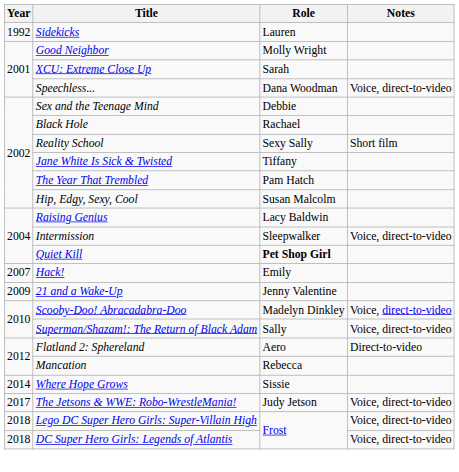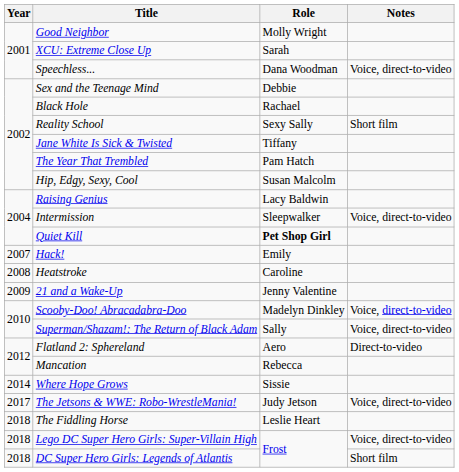 <table class="wikitable sortable">
 <tr>
 <th scope="col">Year</th>
 <th scope="col">Title</th>
 <th scope="col">Role</th>
 <th scope="col" class="unsortable">Notes<br></th>
-</tr>
-<tr>
-<td>1992</td>
-<td><em><a href='#'>Sidekicks</a></em></td>
-<td>Lauren</td>
-<td></td>
 </tr>
 <tr>
 <td rowspan="3">2001</td>
 <td><em><a href='#'>Good Neighbor</a></em></td>
 <td>Molly Wright</td>
 <td></td>
 </tr>
 <tr>
 <td><em><a href='#'>XCU: Extreme Close Up</a></em></td>
 <td>Sarah</td>
 <td></td>
 </tr>
 <tr>
 <td><em>Speechless...</em></td>
 <td>Dana Woodman</td>
 <td>Voice, direct-to-video</td>
 </tr>
 <tr>
 <td rowspan="6">2002</td>
 <td><em>Sex and the Teenage Mind</em></td>
 <td>Debbie</td>
 <td></td>
 </tr>
 <tr>
 <td><em>Black Hole</em></td>
 <td>Rachael</td>
 <td></td>
 </tr>
 <tr>
 <td><em>Reality School</em></td>
 <td>Sexy Sally</td>
 <td>Short film</td>
 </tr>
 <tr>
 <td><em><a href='#'>Jane White Is Sick & Twisted</a></em></td>
 <td>Tiffany</td>
 <td></td>
 </tr>
 <tr>
 <td><em><a href='#'>The Year That Trembled</a></em></td>
 <td>Pam Hatch</td>
 <td></td>
 </tr>
 <tr>
 <td><em>Hip, Edgy, Sexy, Cool</em></td>
 <td>Susan Malcolm</td>
 <td></td>
 </tr>
 <tr>
 <td rowspan="3">2004</td>
 <td><em><a href='#'>Raising Genius</a></em></td>
 <td>Lacy Baldwin</td>
 <td></td>
 </tr>
 <tr>
 <td><em>Intermission</em></td>
 <td>Sleepwalker</td>
 <td>Voice, direct-to-video</td>
 </tr>
 <tr>
 <td><em><a href='#'>Quiet Kill</a></em></td>
 <td><strong>Pet Shop Girl</strong></td>
 <td></td>
 </tr>
 <tr>
 <td>2007</td>
 <td><em><a href='#'>Hack!</a></em></td>
 <td>Emily</td>
 <td></td>
 </tr>
 <tr>
+<td>2008</td>
+<td><em>Heatstroke</em></td>
+<td>Caroline</td>
+<td></td>
+</tr>
+<tr>
 <td>2009</td>
 <td><em><a href='#'>21 and a Wake-Up</a></em></td>
 <td>Jenny Valentine</td>
 <td></td>
 </tr>
 <tr>
 <td rowspan="2">2010</td>
 <td><em><a href='#'>Scooby-Doo! Abracadabra-Doo</a></em></td>
 <td>Madelyn Dinkley</td>
 <td>Voice, <a href='#'>direct-to-video</a></td>
 </tr>
 <tr>
 <td><em><a href='#'>Superman/Shazam!: The Return of Black Adam</a></em></td>
 <td>Sally</td>
 <td>Voice, direct-to-video</td>
 </tr>
 <tr>
 <td rowspan="2">2012</td>
 <td><em>Flatland 2: Sphereland</em></td>
 <td>Aero</td>
 <td>Direct-to-video</td>
 </tr>
 <tr>
 <td><em>Mancation</em></td>
 <td>Rebecca</td>
 <td></td>
 </tr>
 <tr>
 <td>2014</td>
 <td><em><a href='#'>Where Hope Grows</a></em></td>
 <td>Sissie</td>
 <td></td>
 </tr>
 <tr>
 <td>2017</td>
 <td><em><a href='#'>The Jetsons & WWE: Robo-WrestleMania!</a></em></td>
 <td>Judy Jetson</td>
 <td>Voice, direct-to-video</td>
 </tr>
 <tr>
 <td>2018</td>
+<td><em>The Fiddling Horse</em></td>
+<td>Leslie Heart</td>
+<td></td>
+</tr>
+<tr>
+<td>2018</td>
 <td><em><a href='#'>Lego DC Super Hero Girls: Super-Villain High</a></em></td>
 <td rowspan="2"><a href='#'>Frost</a></td>
 <td>Voice, direct-to-video</td>
 </tr>
 <tr>
 <td>2018</td>
 <td><em><a href='#'>DC Super Hero Girls: Legends of Atlantis</a></em></td>
-<td>Voice, direct-to-video</td>
+<td>Short film</td>
 </tr>
 </table>
